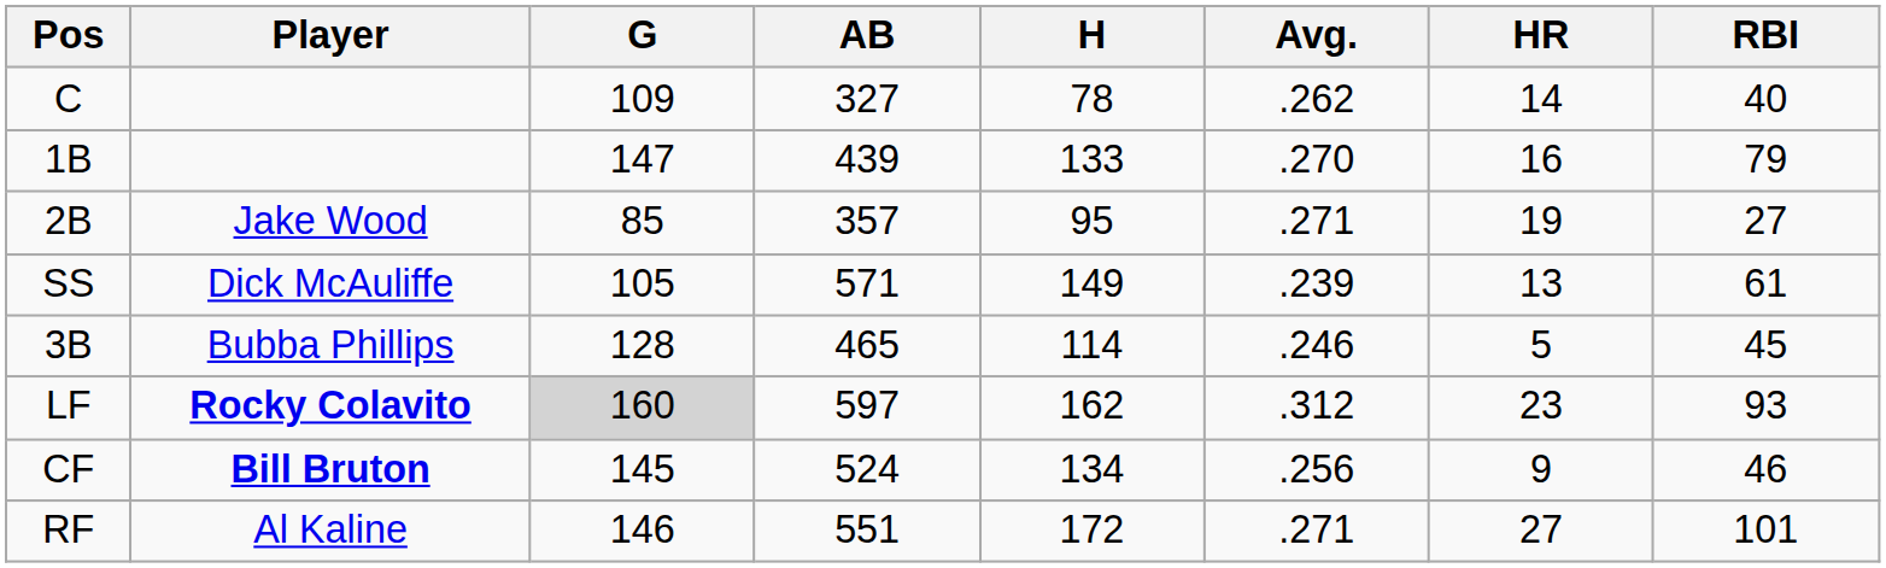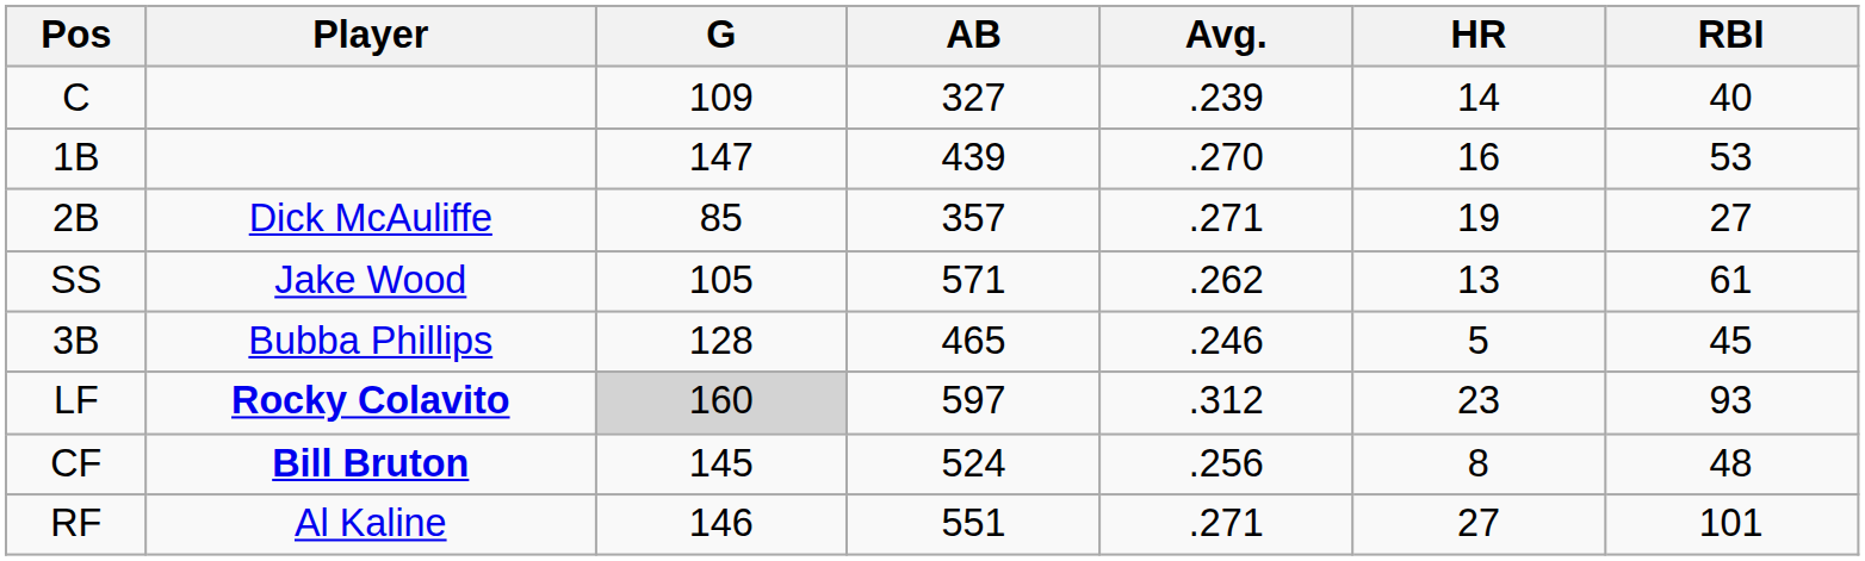 <table class="wikitable sortable">
 <tr>
 <th bgcolor="#DDDDFF" width="5%">Pos</th>
 <th bgcolor="#DDDDFF" width="16%">Player</th>
 <th bgcolor="#DDDDFF" width="9%">G</th>
 <th bgcolor="#DDDDFF" width="9%">AB</th>
-<th bgcolor="#DDDDFF" width="9%">H</th>
 <th bgcolor="#DDDDFF" width="9%">Avg.</th>
 <th bgcolor="#DDDDFF" width="9%">HR</th>
 <th bgcolor="#DDDDFF" width="9%">RBI</th>
 </tr>
 <tr align="center">
 <td>C</td>
 <td></td>
 <td>109</td>
 <td>327</td>
-<td>78</td>
-<td>.262</td>
+<td>.239</td>
 <td>14</td>
 <td>40</td>
 </tr>
 <tr align="center">
 <td>1B</td>
 <td></td>
 <td>147</td>
 <td>439</td>
-<td>133</td>
 <td>.270</td>
 <td>16</td>
-<td>79</td>
+<td>53</td>
 </tr>
 <tr align="center">
 <td>2B</td>
-<td><a href='#'>Jake Wood</a></td>
+<td><a href='#'>Dick McAuliffe</a></td>
 <td>85</td>
 <td>357</td>
-<td>95</td>
 <td>.271</td>
 <td>19</td>
 <td>27</td>
 </tr>
 <tr align=center>
 <td>SS</td>
-<td><a href='#'>Dick McAuliffe</a></td>
+<td><a href='#'>Jake Wood</a></td>
 <td>105</td>
 <td>571</td>
-<td>149</td>
-<td>.239</td>
+<td>.262</td>
 <td>13</td>
 <td>61</td>
 </tr>
 <tr align=center>
 <td>3B</td>
 <td><a href='#'>Bubba Phillips</a></td>
 <td>128</td>
 <td>465</td>
-<td>114</td>
 <td>.246</td>
 <td>5</td>
 <td>45</td>
 </tr>
 <tr align=center>
 <td>LF</td>
 <td><strong><a href='#'>Rocky Colavito</a></strong></td>
 <td style="background: lightgrey;">160</td>
 <td>597</td>
-<td>162</td>
 <td>.312</td>
 <td>23</td>
 <td>93</td>
 </tr>
 <tr align=center>
 <td>CF</td>
 <td><strong><a href='#'>Bill Bruton</a></strong></td>
 <td>145</td>
 <td>524</td>
-<td>134</td>
 <td>.256</td>
-<td>9</td>
-<td>46</td>
+<td>8</td>
+<td>48</td>
 </tr>
 <tr align=center>
 <td>RF</td>
 <td><a href='#'>Al Kaline</a></td>
 <td>146</td>
 <td>551</td>
-<td>172</td>
 <td>.271</td>
 <td>27</td>
 <td>101</td>
 </tr>
 </table>
